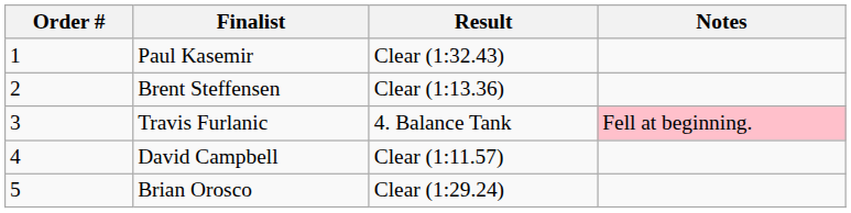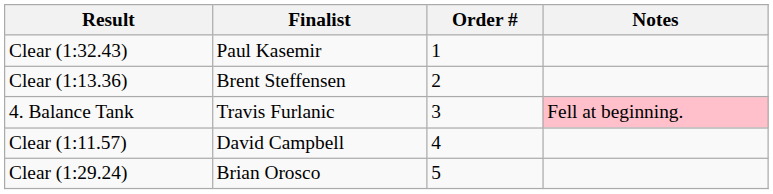 <table class="wikitable" style="width:50%;">
 <tr>
+<th>Result</th>
+<th>Finalist</th>
 <th>Order #</th>
-<th>Finalist</th>
-<th>Result</th>
 <th>Notes</th>
 </tr>
 <tr>
+<td>Clear (1:32.43)</td>
+<td>Paul Kasemir</td>
 <td>1</td>
-<td>Paul Kasemir</td>
-<td>Clear (1:32.43)</td>
 <td></td>
 </tr>
 <tr>
+<td>Clear (1:13.36)</td>
+<td>Brent Steffensen</td>
 <td>2</td>
-<td>Brent Steffensen</td>
-<td>Clear (1:13.36)</td>
 <td></td>
 </tr>
 <tr>
+<td>4. Balance Tank</td>
+<td>Travis Furlanic</td>
 <td>3</td>
-<td>Travis Furlanic</td>
-<td>4. Balance Tank</td>
 <td style="background: pink;">Fell at beginning.</td>
 </tr>
 <tr>
+<td>Clear (1:11.57)</td>
+<td>David Campbell</td>
 <td>4</td>
-<td>David Campbell</td>
-<td>Clear (1:11.57)</td>
 <td></td>
 </tr>
 <tr>
+<td>Clear (1:29.24)</td>
+<td>Brian Orosco</td>
 <td>5</td>
-<td>Brian Orosco</td>
-<td>Clear (1:29.24)</td>
 <td></td>
 </tr>
 </table>
